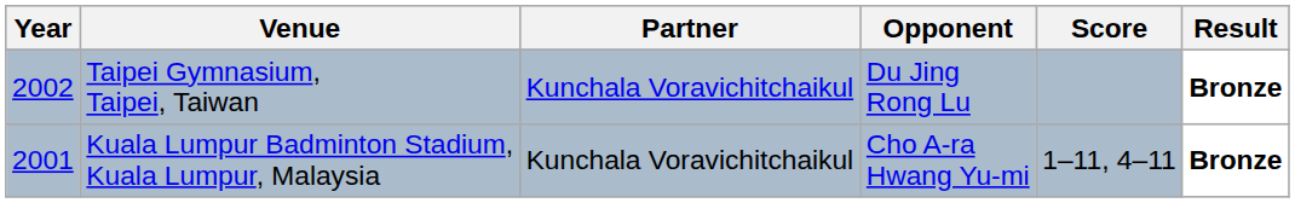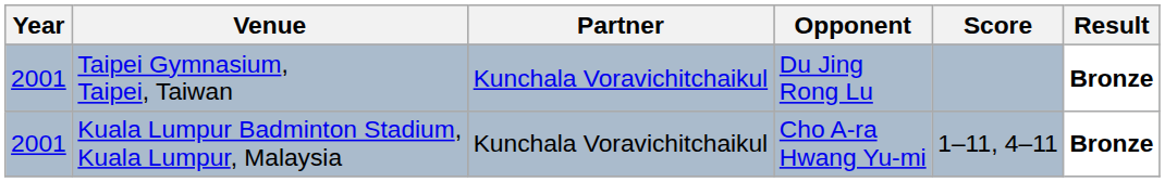 <table class="sortable wikitable" style="font-size: 90%;">
 <tr>
 <th>Year</th>
 <th>Venue</th>
 <th>Partner</th>
 <th>Opponent</th>
 <th>Score</th>
 <th>Result</th>
 </tr>
 <tr style="background:#AABBCC">
-<td align="center"><a href='#'>2002</a></td>
+<td align="center"><a href='#'>2001</a></td>
 <td align="left"><a href='#'>Taipei Gymnasium</a>,<br><a href='#'>Taipei</a>, Taiwan</td>
 <td align="left"> <a href='#'>Kunchala Voravichitchaikul</a></td>
 <td align="left"> <a href='#'>Du Jing</a><br> <a href='#'>Rong Lu</a></td>
 <td align="left"></td>
 <td style="text-align:left; background:white"> <strong>Bronze</strong></td>
 </tr>
 <tr style="background:#AABBCC">
 <td align="center"><a href='#'>2001</a></td>
 <td align="left"><a href='#'>Kuala Lumpur Badminton Stadium</a>,<br><a href='#'>Kuala Lumpur</a>, Malaysia</td>
 <td align="left"> Kunchala Voravichitchaikul</td>
 <td align="left"> <a href='#'>Cho A-ra</a><br> <a href='#'>Hwang Yu-mi</a></td>
 <td align="left">1–11, 4–11</td>
 <td style="text-align:left; background:white"> <strong>Bronze</strong></td>
 </tr>
 </table>
